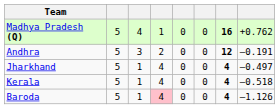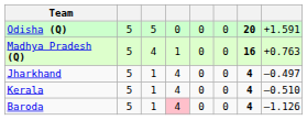 <table class="wikitable" style="text-align:center">
 <tr>
 <th style="width:140px;">Team</th>
 <th style="width:25px;"></th>
 <th style="width:25px;"></th>
 <th style="width:25px;"></th>
 <th style="width:25px;"></th>
 <th style="width:25px;"></th>
 <th style="width:25px;"></th>
 <th style="width:40px;"></th>
 </tr>
+<tr style="background:#cfc;">
+<td style="text-align:left"><a href='#'>Odisha</a> <strong>(Q)</strong></td>
+<td>5</td>
+<td>5</td>
+<td>0</td>
+<td>0</td>
+<td>0</td>
+<td><strong>20</strong></td>
+<td>+1.591</td>
+</tr>
 <tr style="background:#dfc;">
 <td style="text-align:left"><a href='#'>Madhya Pradesh</a> <strong>(Q)</strong></td>
 <td>5</td>
 <td>4</td>
 <td>1</td>
 <td>0</td>
 <td>0</td>
 <td><strong>16</strong></td>
-<td>+0.762</td>
-</tr>
-<tr>
-<td style="text-align:left"><a href='#'>Andhra</a></td>
-<td>5</td>
-<td>3</td>
-<td>2</td>
-<td>0</td>
-<td>0</td>
-<td><strong>12</strong></td>
-<td>–0.191</td>
+<td>+0.763</td>
 </tr>
 <tr>
 <td style="text-align:left"><a href='#'>Jharkhand</a></td>
 <td>5</td>
 <td>1</td>
 <td>4</td>
 <td>0</td>
 <td>0</td>
 <td><strong>4</strong></td>
 <td>–0.497</td>
 </tr>
 <tr>
 <td style="text-align:left"><a href='#'>Kerala</a></td>
 <td>5</td>
 <td>1</td>
 <td>4</td>
 <td>0</td>
 <td>0</td>
 <td><strong>4</strong></td>
-<td>–0.518</td>
+<td>–0.510</td>
 </tr>
 <tr>
 <td style="text-align:left"><a href='#'>Baroda</a></td>
 <td>5</td>
 <td>1</td>
 <td style="background: pink;">4</td>
 <td>0</td>
 <td>0</td>
 <td><strong>4</strong></td>
 <td>–1.126</td>
 </tr>
 </table>
